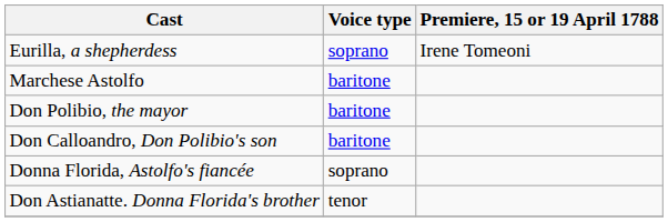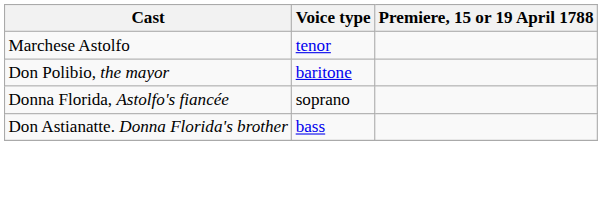 <table class="wikitable">
 <tr>
 <th>Cast</th>
 <th>Voice type</th>
 <th>Premiere, 15 or 19 April 1788</th>
 </tr>
 <tr>
-<td>Eurilla, <em>a shepherdess</em></td>
-<td><a href='#'>soprano</a></td>
-<td>Irene Tomeoni</td>
-</tr>
-<tr>
 <td>Marchese Astolfo</td>
-<td><a href='#'>baritone</a></td>
+<td><a href='#'>tenor</a></td>
 <td></td>
 </tr>
 <tr>
 <td>Don Polibio, <em>the mayor</em></td>
-<td><a href='#'>baritone</a></td>
-<td></td>
-</tr>
-<tr>
-<td>Don Calloandro, <em>Don Polibio's son</em></td>
 <td><a href='#'>baritone</a></td>
 <td></td>
 </tr>
 <tr>
 <td>Donna Florida, <em>Astolfo's fiancée</em></td>
 <td>soprano</td>
 <td></td>
 </tr>
 <tr>
 <td>Don Astianatte. <em>Donna Florida's brother</em></td>
-<td>tenor</td>
+<td><a href='#'>bass</a></td>
 <td></td>
 </tr>
 <tr>
 </tr>
 </table>
